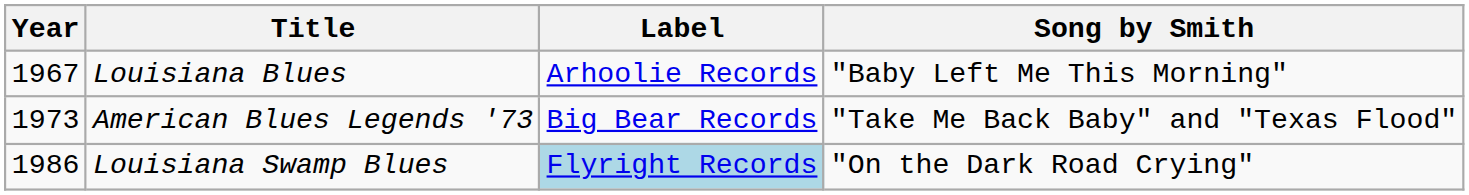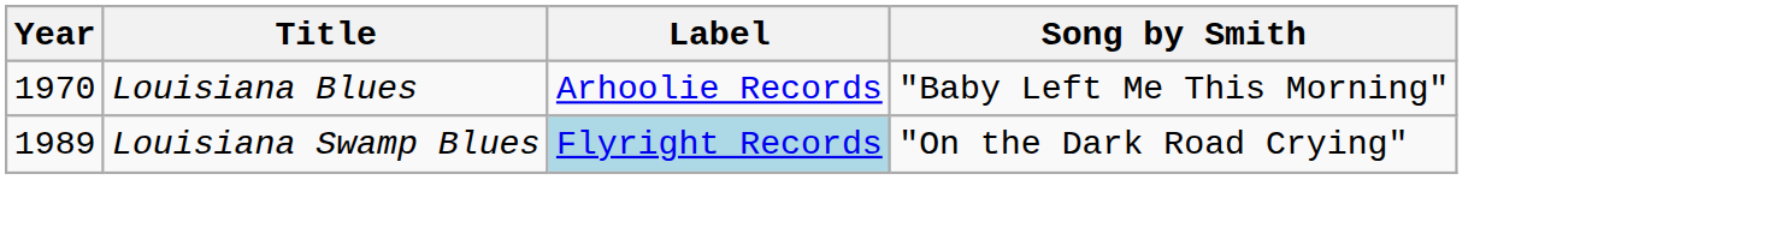 <table class="wikitable">
 <tr>
 <th>Year</th>
 <th>Title</th>
 <th>Label</th>
 <th>Song by Smith</th>
 </tr>
 <tr>
-<td>1967</td>
+<td>1970</td>
 <td><em>Louisiana Blues</em></td>
 <td><a href='#'>Arhoolie Records</a></td>
 <td>"Baby Left Me This Morning"</td>
 </tr>
 <tr>
-<td>1973</td>
-<td><em>American Blues Legends '73</em></td>
-<td><a href='#'>Big Bear Records</a></td>
-<td>"Take Me Back Baby" and "Texas Flood"</td>
-</tr>
-<tr>
-<td>1986</td>
+<td>1989</td>
 <td><em>Louisiana Swamp Blues</em></td>
 <td style="background: lightblue;"><a href='#'>Flyright Records</a></td>
 <td>"On the Dark Road Crying"</td>
 </tr>
 </table>
